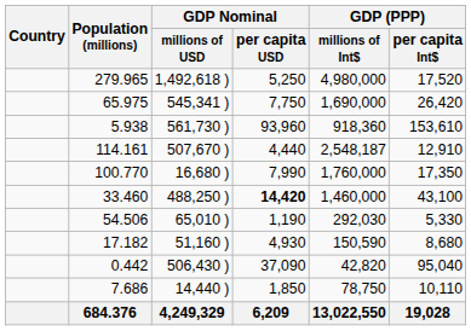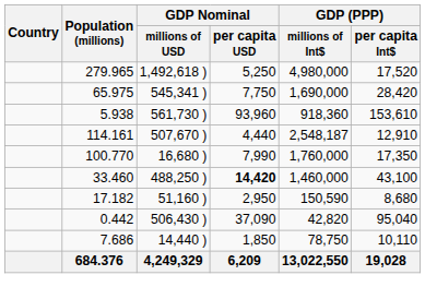 <table class="wikitable sortable sticky-header-multi static-row-numbers" style="text-align:right;">
 <tr>
 <th rowspan="2">Country</th>
 <th rowspan=2 data-sort-type="number">Population<br><small>(millions)</small></th>
 <th colspan=2>GDP Nominal</th>
 <th colspan=2>GDP (PPP)</th>
 </tr>
 <tr>
 <th data-sort-type="number"><small>millions of<br>USD</small></th>
 <th data-sort-type="number">per capita<br><small>USD</small></th>
 <th data-sort-type="number"><small>millions of<br>Int$</small></th>
 <th data-sort-type="number">per capita<br><small>Int$</small></th>
 </tr>
 <tr>
 <td scope="row" style="text-align: left; font-weight: normal;" !></td>
 <td>279.965</td>
 <td>1,492,618 )</td>
 <td>5,250</td>
 <td>4,980,000</td>
 <td>17,520</td>
 </tr>
 <tr>
 <td scope="row" style="text-align: left; font-weight: normal;" !></td>
 <td>65.975</td>
 <td>545,341 )</td>
 <td>7,750</td>
 <td>1,690,000</td>
-<td>26,420</td>
+<td>28,420</td>
 </tr>
 <tr>
 <td scope="row" style="text-align: left; font-weight: normal;" !></td>
 <td>5.938</td>
 <td>561,730 )</td>
 <td>93,960</td>
 <td>918,360</td>
 <td>153,610</td>
 </tr>
 <tr>
 <td scope="1" style="text-align: left; font-weight: normal;" !></td>
 <td>114.161</td>
 <td>507,670 )</td>
 <td>4,440</td>
 <td>2,548,187</td>
 <td>12,910</td>
 </tr>
 <tr>
 <td scope="1" style="text-align: left; font-weight: normal;" !></td>
 <td>100.770</td>
 <td>16,680 )</td>
 <td>7,990</td>
 <td>1,760,000</td>
 <td>17,350</td>
 </tr>
 <tr>
 <td scope="row" style="text-align: left; font-weight: normal;" !></td>
 <td>33.460</td>
 <td>488,250 )</td>
 <td><strong>14,420</strong></td>
 <td>1,460,000</td>
 <td>43,100</td>
 </tr>
 <tr>
 <td scope="row" style="text-align: left; font-weight: normal;" !></td>
-<td>54.506</td>
-<td>65,010 )</td>
-<td>1,190</td>
-<td>292,030</td>
-<td>5,330</td>
-</tr>
-<tr>
-<td scope="row" style="text-align: left; font-weight: normal;" !></td>
 <td>17.182</td>
 <td>51,160 )</td>
-<td>4,930</td>
+<td>2,950</td>
 <td>150,590</td>
 <td>8,680</td>
 </tr>
 <tr>
 <td scope="row" style="text-align: left; font-weight: normal;" !></td>
 <td>0.442</td>
 <td>506,430 )</td>
 <td>37,090</td>
 <td>42,820</td>
 <td>95,040</td>
 </tr>
 <tr>
 <td scope="row" style="text-align: left; font-weight: normal;" !></td>
 <td>7.686</td>
 <td>14,440 )</td>
 <td>1,850</td>
 <td>78,750</td>
 <td>10,110</td>
 </tr>
 <tr>
 <th scope="row" style="text-align: left; font-weight: normal;" !></th>
 <th>684.376</th>
 <th>4,249,329</th>
 <th>6,209</th>
 <th>13,022,550</th>
 <th>19,028</th>
 </tr>
 </table>
